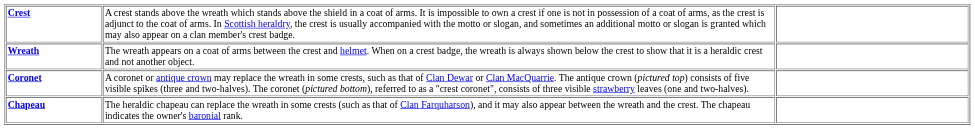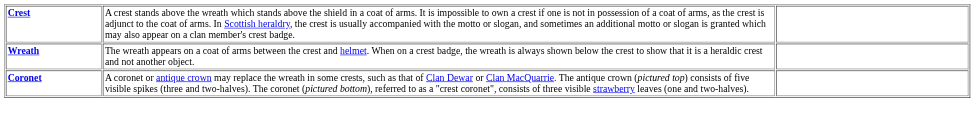 <table border="1" cellpadding="2">
 <tr valign="top">
 <td width="10%"><strong><a href='#'>Crest</a></strong></td>
 <td width="70%">A crest stands above the wreath which stands above the shield in a coat of arms. It is impossible to own a crest if one is not in possession of a coat of arms, as the crest is adjunct to the coat of arms. In <a href='#'>Scottish heraldry</a>, the crest is usually accompanied with the motto or slogan, and sometimes an additional motto or slogan is granted which may also appear on a clan member's crest badge.</td>
 <td width="20%"></td>
 </tr>
 <tr valign="top">
 <td><strong><a href='#'>Wreath</a></strong></td>
 <td>The wreath appears on a coat of arms between the crest and <a href='#'>helmet</a>. When on a crest badge, the wreath is always shown below the crest to show that it is a heraldic crest and not another object.</td>
 <td></td>
 </tr>
 <tr valign="top">
 <td><strong><a href='#'>Coronet</a></strong></td>
 <td>A coronet or <a href='#'>antique crown</a> may replace the wreath in some crests, such as that of <a href='#'>Clan Dewar</a> or <a href='#'>Clan MacQuarrie</a>. The antique crown (<em>pictured top</em>) consists of five visible spikes (three and two-halves). The coronet (<em>pictured bottom</em>), referred to as a "crest coronet", consists of three visible <a href='#'>strawberry</a> leaves (one and two-halves).</td>
 <td></td>
 </tr>
-<tr valign="top">
-<td><strong><a href='#'>Chapeau</a></strong></td>
-<td>The heraldic chapeau can replace the wreath in some crests (such as that of <a href='#'>Clan Farquharson</a>), and it may also appear between the wreath and the crest. The chapeau indicates the owner's <a href='#'>baronial</a> rank.</td>
-<td></td>
-</tr>
 </table>
